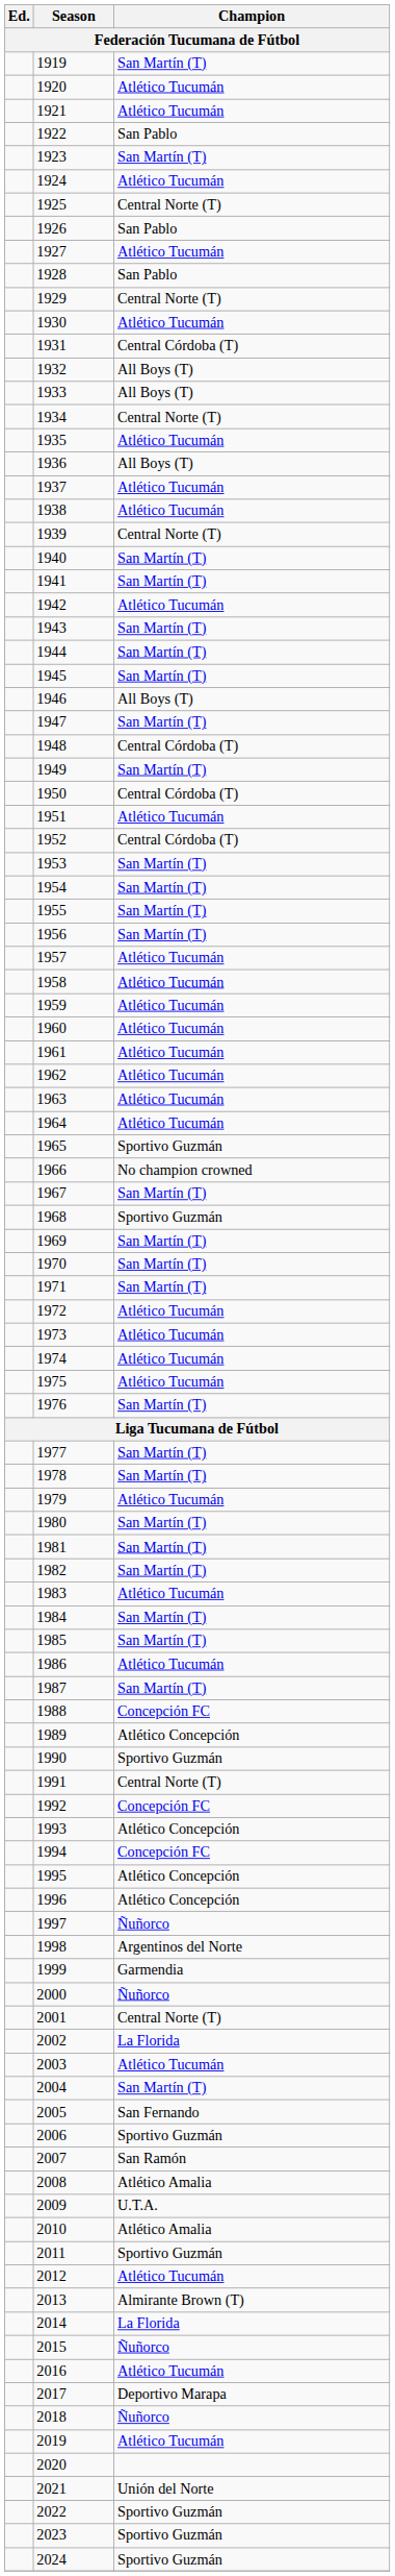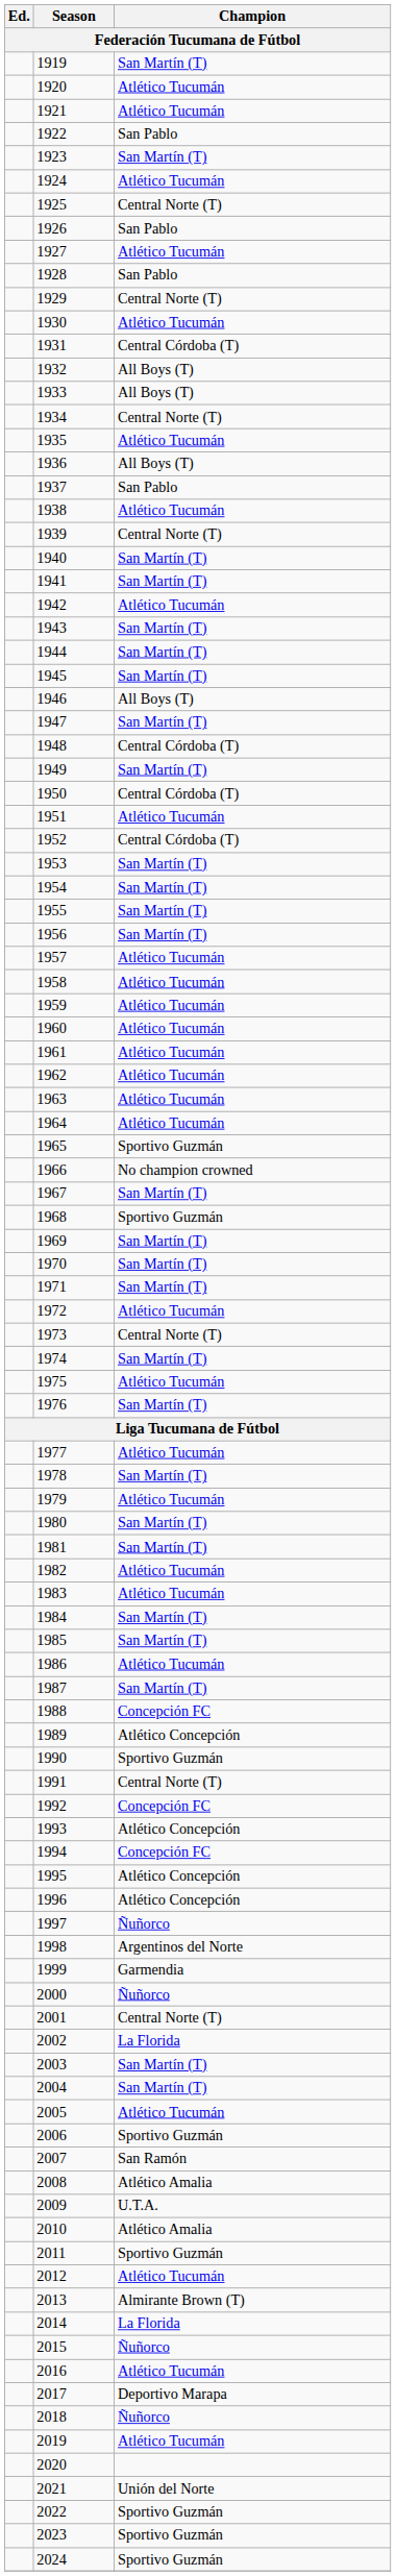 <table class="wikitable sortable">
 <tr>
 <th width=px>Ed.</th>
 <th width=80px>Season</th>
 <th width=290px>Champion</th>
 </tr>
 <tr>
 <th colspan="4">Federación Tucumana de Fútbol</th>
 </tr>
 <tr>
 <td></td>
 <td>1919</td>
 <td><a href='#'>San Martín (T)</a></td>
 </tr>
 <tr>
 <td></td>
 <td>1920</td>
 <td><a href='#'>Atlético Tucumán</a></td>
 </tr>
 <tr>
 <td></td>
 <td>1921</td>
 <td><a href='#'>Atlético Tucumán</a></td>
 </tr>
 <tr>
 <td></td>
 <td>1922</td>
 <td>San Pablo</td>
 </tr>
 <tr>
 <td></td>
 <td>1923</td>
 <td><a href='#'>San Martín (T)</a></td>
 </tr>
 <tr>
 <td></td>
 <td>1924</td>
 <td><a href='#'>Atlético Tucumán</a></td>
 </tr>
 <tr>
 <td></td>
 <td>1925</td>
 <td>Central Norte (T)</td>
 </tr>
 <tr>
 <td></td>
 <td>1926</td>
 <td>San Pablo</td>
 </tr>
 <tr>
 <td></td>
 <td>1927</td>
 <td><a href='#'>Atlético Tucumán</a></td>
 </tr>
 <tr>
 <td></td>
 <td>1928</td>
 <td>San Pablo</td>
 </tr>
 <tr>
 <td></td>
 <td>1929</td>
 <td>Central Norte (T)</td>
 </tr>
 <tr>
 <td></td>
 <td>1930</td>
 <td><a href='#'>Atlético Tucumán</a></td>
 </tr>
 <tr>
 <td></td>
 <td>1931</td>
 <td>Central Córdoba (T)</td>
 </tr>
 <tr>
 <td></td>
 <td>1932</td>
 <td>All Boys (T)</td>
 </tr>
 <tr>
 <td></td>
 <td>1933</td>
 <td>All Boys (T)</td>
 </tr>
 <tr>
 <td></td>
 <td>1934</td>
 <td>Central Norte (T)</td>
 </tr>
 <tr>
 <td></td>
 <td>1935</td>
 <td><a href='#'>Atlético Tucumán</a></td>
 </tr>
 <tr>
 <td></td>
 <td>1936</td>
 <td>All Boys (T)</td>
 </tr>
 <tr>
 <td></td>
 <td>1937</td>
-<td><a href='#'>Atlético Tucumán</a></td>
+<td>San Pablo</td>
 </tr>
 <tr>
 <td></td>
 <td>1938</td>
 <td><a href='#'>Atlético Tucumán</a></td>
 </tr>
 <tr>
 <td></td>
 <td>1939</td>
 <td>Central Norte (T)</td>
 </tr>
 <tr>
 <td></td>
 <td>1940</td>
 <td><a href='#'>San Martín (T)</a></td>
 </tr>
 <tr>
 <td></td>
 <td>1941</td>
 <td><a href='#'>San Martín (T)</a></td>
 </tr>
 <tr>
 <td></td>
 <td>1942</td>
 <td><a href='#'>Atlético Tucumán</a></td>
 </tr>
 <tr>
 <td></td>
 <td>1943</td>
 <td><a href='#'>San Martín (T)</a></td>
 </tr>
 <tr>
 <td></td>
 <td>1944</td>
 <td><a href='#'>San Martín (T)</a></td>
 </tr>
 <tr>
 <td></td>
 <td>1945</td>
 <td><a href='#'>San Martín (T)</a></td>
 </tr>
 <tr>
 <td></td>
 <td>1946</td>
 <td>All Boys (T)</td>
 </tr>
 <tr>
 <td></td>
 <td>1947</td>
 <td><a href='#'>San Martín (T)</a></td>
 </tr>
 <tr>
 <td></td>
 <td>1948</td>
 <td>Central Córdoba (T)</td>
 </tr>
 <tr>
 <td></td>
 <td>1949</td>
 <td><a href='#'>San Martín (T)</a></td>
 </tr>
 <tr>
 <td></td>
 <td>1950</td>
 <td>Central Córdoba (T)</td>
 </tr>
 <tr>
 <td></td>
 <td>1951</td>
 <td><a href='#'>Atlético Tucumán</a></td>
 </tr>
 <tr>
 <td></td>
 <td>1952</td>
 <td>Central Córdoba (T)</td>
 </tr>
 <tr>
 <td></td>
 <td>1953</td>
 <td><a href='#'>San Martín (T)</a></td>
 </tr>
 <tr>
 <td></td>
 <td>1954</td>
 <td><a href='#'>San Martín (T)</a></td>
 </tr>
 <tr>
 <td></td>
 <td>1955</td>
 <td><a href='#'>San Martín (T)</a></td>
 </tr>
 <tr>
 <td></td>
 <td>1956</td>
 <td><a href='#'>San Martín (T)</a></td>
 </tr>
 <tr>
 <td></td>
 <td>1957</td>
 <td><a href='#'>Atlético Tucumán</a></td>
 </tr>
 <tr>
 <td></td>
 <td>1958</td>
 <td><a href='#'>Atlético Tucumán</a></td>
 </tr>
 <tr>
 <td></td>
 <td>1959</td>
 <td><a href='#'>Atlético Tucumán</a></td>
 </tr>
 <tr>
 <td></td>
 <td>1960</td>
 <td><a href='#'>Atlético Tucumán</a></td>
 </tr>
 <tr>
 <td></td>
 <td>1961</td>
 <td><a href='#'>Atlético Tucumán</a></td>
 </tr>
 <tr>
 <td></td>
 <td>1962</td>
 <td><a href='#'>Atlético Tucumán</a></td>
 </tr>
 <tr>
 <td></td>
 <td>1963</td>
 <td><a href='#'>Atlético Tucumán</a></td>
 </tr>
 <tr>
 <td></td>
 <td>1964</td>
 <td><a href='#'>Atlético Tucumán</a></td>
 </tr>
 <tr>
 <td></td>
 <td>1965</td>
 <td>Sportivo Guzmán</td>
 </tr>
 <tr>
 <td></td>
 <td>1966</td>
 <td>No champion crowned</td>
 </tr>
 <tr>
 <td></td>
 <td>1967</td>
 <td><a href='#'>San Martín (T)</a></td>
 </tr>
 <tr>
 <td></td>
 <td>1968</td>
 <td>Sportivo Guzmán</td>
 </tr>
 <tr>
 <td></td>
 <td>1969</td>
 <td><a href='#'>San Martín (T)</a></td>
 </tr>
 <tr>
 <td></td>
 <td>1970</td>
 <td><a href='#'>San Martín (T)</a></td>
 </tr>
 <tr>
 <td></td>
 <td>1971</td>
 <td><a href='#'>San Martín (T)</a></td>
 </tr>
 <tr>
 <td></td>
 <td>1972</td>
 <td><a href='#'>Atlético Tucumán</a></td>
 </tr>
 <tr>
 <td></td>
 <td>1973</td>
-<td><a href='#'>Atlético Tucumán</a></td>
+<td>Central Norte (T)</td>
 </tr>
 <tr>
 <td></td>
 <td>1974</td>
-<td><a href='#'>Atlético Tucumán</a></td>
+<td><a href='#'>San Martín (T)</a></td>
 </tr>
 <tr>
 <td></td>
 <td>1975</td>
 <td><a href='#'>Atlético Tucumán</a></td>
 </tr>
 <tr>
 <td></td>
 <td>1976</td>
 <td><a href='#'>San Martín (T)</a></td>
 </tr>
 <tr>
 <th colspan="4">Liga Tucumana de Fútbol</th>
 </tr>
 <tr>
 <td></td>
 <td>1977</td>
-<td><a href='#'>San Martín (T)</a></td>
+<td><a href='#'>Atlético Tucumán</a></td>
 </tr>
 <tr>
 <td></td>
 <td>1978</td>
 <td><a href='#'>San Martín (T)</a></td>
 </tr>
 <tr>
 <td></td>
 <td>1979</td>
 <td><a href='#'>Atlético Tucumán</a></td>
 </tr>
 <tr>
 <td></td>
 <td>1980</td>
 <td><a href='#'>San Martín (T)</a></td>
 </tr>
 <tr>
 <td></td>
 <td>1981</td>
 <td><a href='#'>San Martín (T)</a></td>
 </tr>
 <tr>
 <td></td>
 <td>1982</td>
-<td><a href='#'>San Martín (T)</a></td>
+<td><a href='#'>Atlético Tucumán</a></td>
 </tr>
 <tr>
 <td></td>
 <td>1983</td>
 <td><a href='#'>Atlético Tucumán</a></td>
 </tr>
 <tr>
 <td></td>
 <td>1984</td>
 <td><a href='#'>San Martín (T)</a></td>
 </tr>
 <tr>
 <td></td>
 <td>1985</td>
 <td><a href='#'>San Martín (T)</a></td>
 </tr>
 <tr>
 <td></td>
 <td>1986</td>
 <td><a href='#'>Atlético Tucumán</a></td>
 </tr>
 <tr>
 <td></td>
 <td>1987</td>
 <td><a href='#'>San Martín (T)</a></td>
 </tr>
 <tr>
 <td></td>
 <td>1988</td>
 <td><a href='#'>Concepción FC</a></td>
 </tr>
 <tr>
 <td></td>
 <td>1989</td>
 <td>Atlético Concepción</td>
 </tr>
 <tr>
 <td></td>
 <td>1990</td>
 <td>Sportivo Guzmán</td>
 </tr>
 <tr>
 <td></td>
 <td>1991</td>
 <td>Central Norte (T)</td>
 </tr>
 <tr>
 <td></td>
 <td>1992</td>
 <td><a href='#'>Concepción FC</a></td>
 </tr>
 <tr>
 <td></td>
 <td>1993</td>
 <td>Atlético Concepción</td>
 </tr>
 <tr>
 <td></td>
 <td>1994</td>
 <td><a href='#'>Concepción FC</a></td>
 </tr>
 <tr>
 <td></td>
 <td>1995</td>
 <td>Atlético Concepción</td>
 </tr>
 <tr>
 <td></td>
 <td>1996</td>
 <td>Atlético Concepción</td>
 </tr>
 <tr>
 <td></td>
 <td>1997</td>
 <td><a href='#'>Ñuñorco</a></td>
 </tr>
 <tr>
 <td></td>
 <td>1998</td>
 <td>Argentinos del Norte</td>
 </tr>
 <tr>
 <td></td>
 <td>1999</td>
 <td>Garmendia</td>
 </tr>
 <tr>
 <td></td>
 <td>2000</td>
 <td><a href='#'>Ñuñorco</a></td>
 </tr>
 <tr>
 <td></td>
 <td>2001</td>
 <td>Central Norte (T)</td>
 </tr>
 <tr>
 <td></td>
 <td>2002</td>
 <td><a href='#'>La Florida</a></td>
 </tr>
 <tr>
 <td></td>
 <td>2003</td>
-<td><a href='#'>Atlético Tucumán</a></td>
+<td><a href='#'>San Martín (T)</a></td>
 </tr>
 <tr>
 <td></td>
 <td>2004</td>
 <td><a href='#'>San Martín (T)</a></td>
 </tr>
 <tr>
 <td></td>
 <td>2005</td>
-<td>San Fernando</td>
+<td><a href='#'>Atlético Tucumán</a></td>
 </tr>
 <tr>
 <td></td>
 <td>2006</td>
 <td>Sportivo Guzmán</td>
 </tr>
 <tr>
 <td></td>
 <td>2007</td>
 <td>San Ramón</td>
 </tr>
 <tr>
 <td></td>
 <td>2008</td>
 <td>Atlético Amalia</td>
 </tr>
 <tr>
 <td></td>
 <td>2009</td>
 <td>U.T.A.</td>
 </tr>
 <tr>
 <td></td>
 <td>2010</td>
 <td>Atlético Amalia</td>
 </tr>
 <tr>
 <td></td>
 <td>2011</td>
 <td>Sportivo Guzmán</td>
 </tr>
 <tr>
 <td></td>
 <td>2012</td>
 <td><a href='#'>Atlético Tucumán</a></td>
 </tr>
 <tr>
 <td></td>
 <td>2013</td>
 <td>Almirante Brown (T)</td>
 </tr>
 <tr>
 <td></td>
 <td>2014</td>
 <td><a href='#'>La Florida</a></td>
 </tr>
 <tr>
 <td></td>
 <td>2015</td>
 <td><a href='#'>Ñuñorco</a></td>
 </tr>
 <tr>
 <td></td>
 <td>2016</td>
 <td><a href='#'>Atlético Tucumán</a></td>
 </tr>
 <tr>
 <td></td>
 <td>2017</td>
 <td>Deportivo Marapa</td>
 </tr>
 <tr>
 <td></td>
 <td>2018</td>
 <td><a href='#'>Ñuñorco</a></td>
 </tr>
 <tr>
 <td></td>
 <td>2019</td>
 <td><a href='#'>Atlético Tucumán</a></td>
 </tr>
 <tr>
 <td></td>
 <td>2020</td>
 <td></td>
 </tr>
 <tr>
 <td></td>
 <td>2021</td>
 <td>Unión del Norte</td>
 </tr>
 <tr>
 <td></td>
 <td>2022</td>
 <td>Sportivo Guzmán</td>
 </tr>
 <tr>
 <td></td>
 <td>2023</td>
 <td>Sportivo Guzmán</td>
 </tr>
 <tr>
 <td></td>
 <td>2024</td>
 <td>Sportivo Guzmán</td>
 </tr>
 <tr>
 </tr>
 </table>
